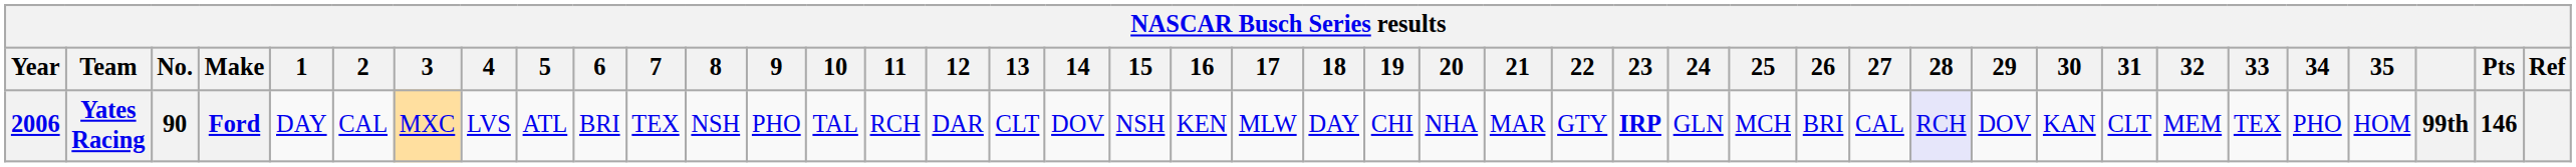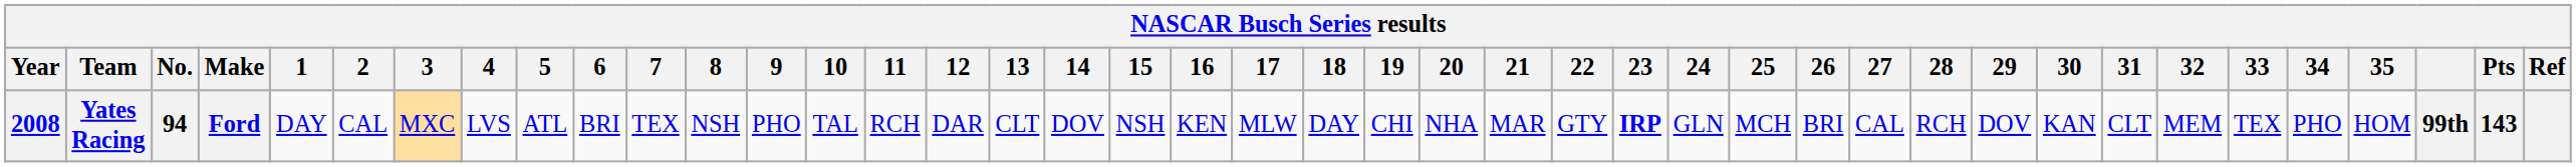 <table class="wikitable" style="text-align:center; font-size:75%">
 <tr>
 <th colspan=42><a href='#'>NASCAR Busch Series</a> results</th>
 </tr>
 <tr>
 <th>Year</th>
 <th>Team</th>
 <th>No.</th>
 <th>Make</th>
 <th>1</th>
 <th>2</th>
 <th>3</th>
 <th>4</th>
 <th>5</th>
 <th>6</th>
 <th>7</th>
 <th>8</th>
 <th>9</th>
 <th>10</th>
 <th>11</th>
 <th>12</th>
 <th>13</th>
 <th>14</th>
 <th>15</th>
 <th>16</th>
 <th>17</th>
 <th>18</th>
 <th>19</th>
 <th>20</th>
 <th>21</th>
 <th>22</th>
 <th>23</th>
 <th>24</th>
 <th>25</th>
 <th>26</th>
 <th>27</th>
 <th>28</th>
 <th>29</th>
 <th>30</th>
 <th>31</th>
 <th>32</th>
 <th>33</th>
 <th>34</th>
 <th>35</th>
 <th></th>
 <th>Pts</th>
 <th>Ref</th>
 </tr>
 <tr>
-<th><a href='#'>2006</a></th>
+<th><a href='#'>2008</a></th>
 <th><a href='#'>Yates Racing</a></th>
-<th>90</th>
+<th>94</th>
 <th><a href='#'>Ford</a></th>
 <td><a href='#'>DAY</a></td>
 <td><a href='#'>CAL</a></td>
 <td style="background:#FFDF9F;"><a href='#'>MXC</a><br></td>
 <td><a href='#'>LVS</a></td>
 <td><a href='#'>ATL</a></td>
 <td><a href='#'>BRI</a></td>
 <td><a href='#'>TEX</a></td>
 <td><a href='#'>NSH</a></td>
 <td><a href='#'>PHO</a></td>
 <td><a href='#'>TAL</a></td>
 <td><a href='#'>RCH</a></td>
 <td><a href='#'>DAR</a></td>
 <td><a href='#'>CLT</a></td>
 <td><a href='#'>DOV</a></td>
 <td><a href='#'>NSH</a></td>
 <td><a href='#'>KEN</a></td>
 <td><a href='#'>MLW</a></td>
 <td><a href='#'>DAY</a></td>
 <td><a href='#'>CHI</a></td>
 <td><a href='#'>NHA</a></td>
 <td><a href='#'>MAR</a></td>
 <td><a href='#'>GTY</a></td>
 <td><strong><a href='#'>IRP</a></strong></td>
 <td><a href='#'>GLN</a></td>
 <td><a href='#'>MCH</a></td>
 <td><a href='#'>BRI</a></td>
 <td><a href='#'>CAL</a></td>
-<td style="background: lavender;"><a href='#'>RCH</a></td>
+<td><a href='#'>RCH</a></td>
 <td><a href='#'>DOV</a></td>
 <td><a href='#'>KAN</a></td>
 <td><a href='#'>CLT</a></td>
 <td><a href='#'>MEM</a></td>
 <td><a href='#'>TEX</a></td>
 <td><a href='#'>PHO</a></td>
 <td><a href='#'>HOM</a></td>
 <th>99th</th>
-<th>146</th>
+<th>143</th>
 <th></th>
 </tr>
 </table>
